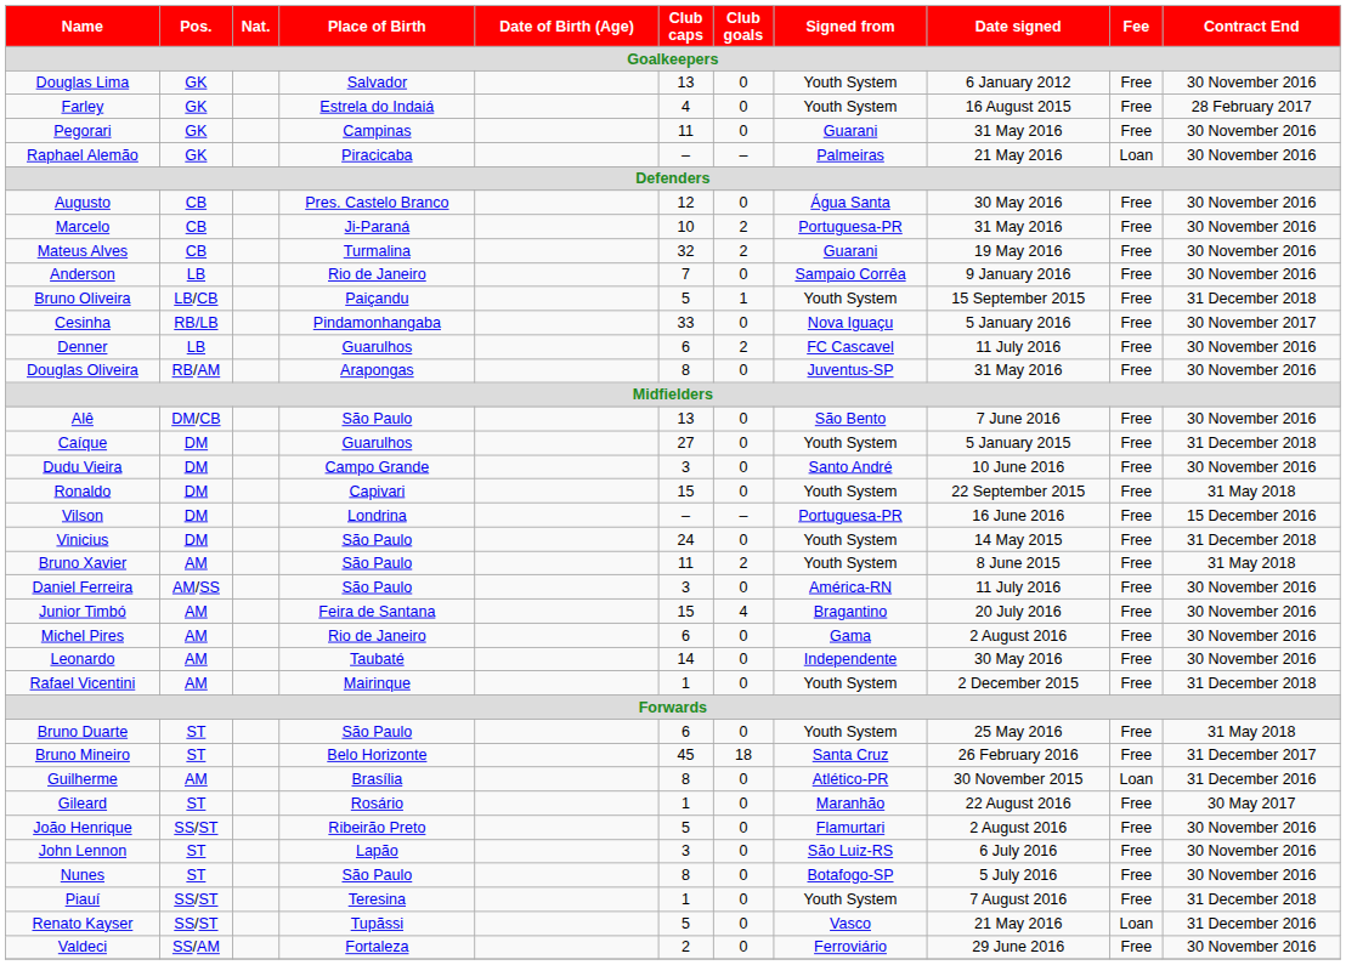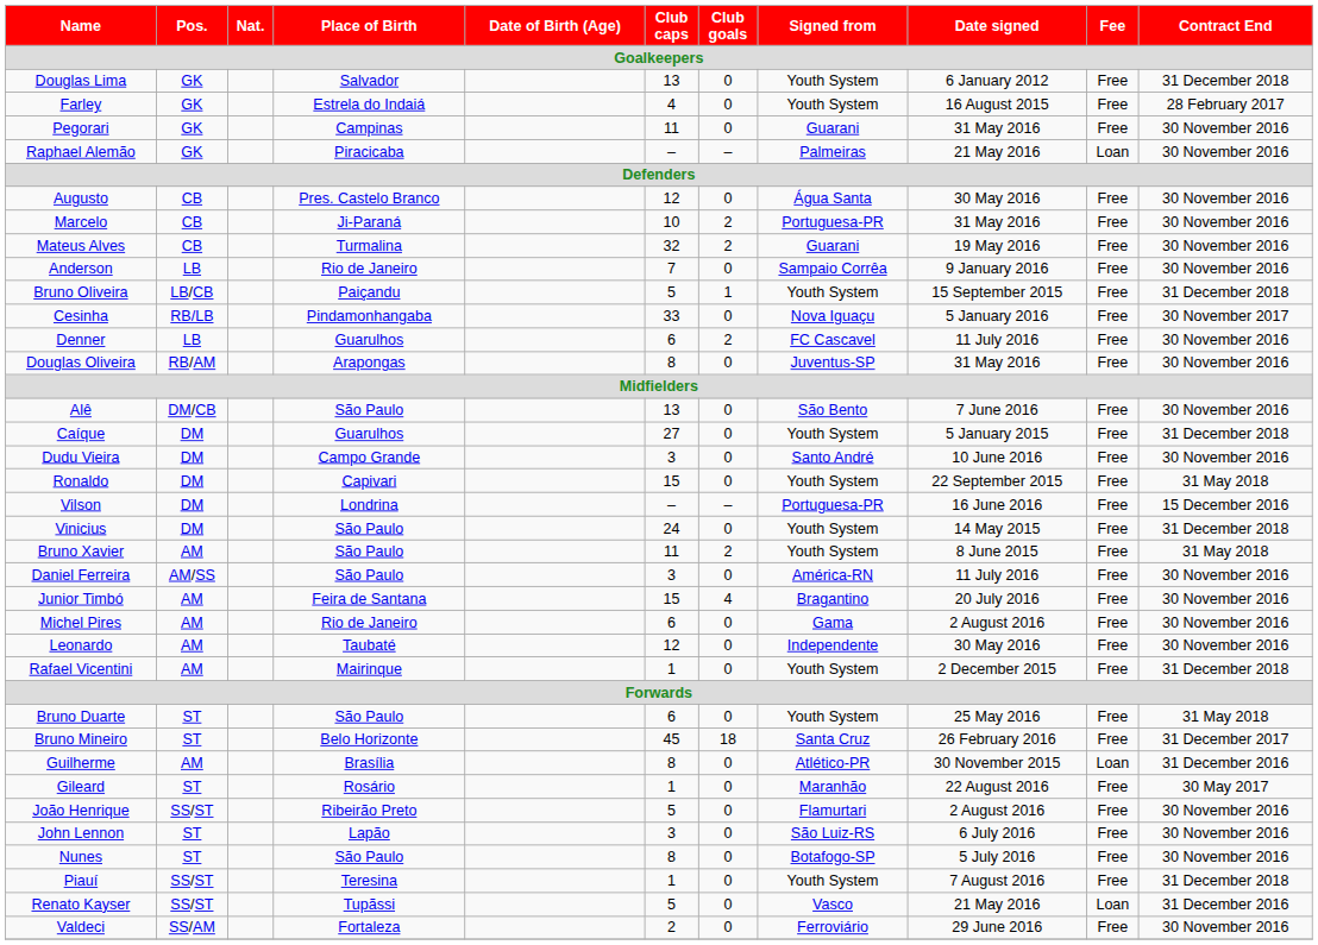 <table class="wikitable" style="text-align:center; font-size:90%; width:100%;">
 <tr>
 <th style="background:#FF0000; color:white; text-align:center;">Name</th>
 <th style="background:#FF0000; color:white; text-align:center;">Pos.</th>
 <th style="background:#FF0000; color:white; text-align:center;">Nat.</th>
 <th style="background:#FF0000; color:white; text-align:center;">Place of Birth</th>
 <th style="background:#FF0000; color:white; text-align:center;">Date of Birth (Age)</th>
 <th style="background:#FF0000; color:white; text-align:center;">Club<br>caps</th>
 <th style="background:#FF0000; color:white; text-align:center;">Club<br>goals</th>
 <th style="background:#FF0000; color:white; text-align:Gcenter;">Signed from</th>
 <th style="background:#FF0000; color:white; text-align:center;">Date signed</th>
 <th style="background:#FF0000; color:white; text-align:center;">Fee</th>
 <th style="background:#FF0000; color:white; text-align:center;">Contract End</th>
 </tr>
 <tr>
 <th colspan="11" style="background:#dcdcdc; color:#228B22; text-align:center;">Goalkeepers</th>
 </tr>
 <tr>
 <td><a href='#'>Douglas Lima</a></td>
 <td><a href='#'>GK</a></td>
 <td></td>
 <td><a href='#'>Salvador</a> </td>
 <td></td>
 <td>13</td>
 <td>0</td>
 <td>Youth System</td>
 <td>6 January 2012</td>
 <td>Free</td>
-<td>30 November 2016</td>
+<td>31 December 2018</td>
 </tr>
 <tr>
 <td><a href='#'>Farley</a></td>
 <td><a href='#'>GK</a></td>
 <td></td>
 <td><a href='#'>Estrela do Indaiá</a> </td>
 <td></td>
 <td>4</td>
 <td>0</td>
 <td>Youth System</td>
 <td>16 August 2015</td>
 <td>Free</td>
 <td>28 February 2017</td>
 </tr>
 <tr>
 <td><a href='#'>Pegorari</a></td>
 <td><a href='#'>GK</a></td>
 <td></td>
 <td><a href='#'>Campinas</a> </td>
 <td></td>
 <td>11</td>
 <td>0</td>
 <td><a href='#'>Guarani</a></td>
 <td>31 May 2016</td>
 <td>Free</td>
 <td>30 November 2016</td>
 </tr>
 <tr>
 <td><a href='#'>Raphael Alemão</a></td>
 <td><a href='#'>GK</a></td>
 <td></td>
 <td><a href='#'>Piracicaba</a> </td>
 <td></td>
 <td>–</td>
 <td>–</td>
 <td><a href='#'>Palmeiras</a></td>
 <td>21 May 2016</td>
 <td>Loan</td>
 <td>30 November 2016</td>
 </tr>
 <tr>
 <th colspan="11" style="background:#dcdcdc; color:#228B22; text-align:center;">Defenders</th>
 </tr>
 <tr>
 <td><a href='#'>Augusto</a></td>
 <td><a href='#'>CB</a></td>
 <td></td>
 <td><a href='#'>Pres. Castelo Branco</a> </td>
 <td></td>
 <td>12</td>
 <td>0</td>
 <td><a href='#'>Água Santa</a></td>
 <td>30 May 2016</td>
 <td>Free</td>
 <td>30 November 2016</td>
 </tr>
 <tr>
 <td><a href='#'>Marcelo</a></td>
 <td><a href='#'>CB</a></td>
 <td></td>
 <td><a href='#'>Ji-Paraná</a> </td>
 <td></td>
 <td>10</td>
 <td>2</td>
 <td><a href='#'>Portuguesa-PR</a></td>
 <td>31 May 2016</td>
 <td>Free</td>
 <td>30 November 2016</td>
 </tr>
 <tr>
 <td><a href='#'>Mateus Alves</a></td>
 <td><a href='#'>CB</a></td>
 <td></td>
 <td><a href='#'>Turmalina</a> </td>
 <td></td>
 <td>32</td>
 <td>2</td>
 <td><a href='#'>Guarani</a></td>
 <td>19 May 2016</td>
 <td>Free</td>
 <td>30 November 2016</td>
 </tr>
 <tr>
 <td><a href='#'>Anderson</a></td>
 <td><a href='#'>LB</a></td>
 <td></td>
 <td><a href='#'>Rio de Janeiro</a> </td>
 <td></td>
 <td>7</td>
 <td>0</td>
 <td><a href='#'>Sampaio Corrêa</a></td>
 <td>9 January 2016</td>
 <td>Free</td>
 <td>30 November 2016</td>
 </tr>
 <tr>
 <td><a href='#'>Bruno Oliveira</a></td>
 <td><a href='#'>LB</a>/<a href='#'>CB</a></td>
 <td></td>
 <td><a href='#'>Paiçandu</a> </td>
 <td></td>
 <td>5</td>
 <td>1</td>
 <td>Youth System</td>
 <td>15 September 2015</td>
 <td>Free</td>
 <td>31 December 2018</td>
 </tr>
 <tr>
 <td><a href='#'>Cesinha</a></td>
 <td><a href='#'>RB/LB</a></td>
 <td></td>
 <td><a href='#'>Pindamonhangaba</a> </td>
 <td></td>
 <td>33</td>
 <td>0</td>
 <td><a href='#'>Nova Iguaçu</a></td>
 <td>5 January 2016</td>
 <td>Free</td>
 <td>30 November 2017</td>
 </tr>
 <tr>
 <td><a href='#'>Denner</a></td>
 <td><a href='#'>LB</a></td>
 <td></td>
 <td><a href='#'>Guarulhos</a> </td>
 <td></td>
 <td>6</td>
 <td>2</td>
 <td><a href='#'>FC Cascavel</a></td>
 <td>11 July 2016</td>
 <td>Free</td>
 <td>30 November 2016</td>
 </tr>
 <tr>
 <td><a href='#'>Douglas Oliveira</a></td>
 <td><a href='#'>RB</a>/<a href='#'>AM</a></td>
 <td></td>
 <td><a href='#'>Arapongas</a> </td>
 <td></td>
 <td>8</td>
 <td>0</td>
 <td><a href='#'>Juventus-SP</a></td>
 <td>31 May 2016</td>
 <td>Free</td>
 <td>30 November 2016</td>
 </tr>
 <tr>
 <th colspan="11" style="background:#dcdcdc; color:#228B22; text-align:center;">Midfielders</th>
 </tr>
 <tr>
 <td><a href='#'>Alê</a></td>
 <td><a href='#'>DM</a>/<a href='#'>CB</a></td>
 <td></td>
 <td><a href='#'>São Paulo</a> </td>
 <td></td>
 <td>13</td>
 <td>0</td>
 <td><a href='#'>São Bento</a></td>
 <td>7 June 2016</td>
 <td>Free</td>
 <td>30 November 2016</td>
 </tr>
 <tr>
 <td><a href='#'>Caíque</a></td>
 <td><a href='#'>DM</a></td>
 <td></td>
 <td><a href='#'>Guarulhos</a> </td>
 <td></td>
 <td>27</td>
 <td>0</td>
 <td>Youth System</td>
 <td>5 January 2015</td>
 <td>Free</td>
 <td>31 December 2018</td>
 </tr>
 <tr>
 <td><a href='#'>Dudu Vieira</a></td>
 <td><a href='#'>DM</a></td>
 <td></td>
 <td><a href='#'>Campo Grande</a> </td>
 <td></td>
 <td>3</td>
 <td>0</td>
 <td><a href='#'>Santo André</a></td>
 <td>10 June 2016</td>
 <td>Free</td>
 <td>30 November 2016</td>
 </tr>
 <tr>
 <td><a href='#'>Ronaldo</a></td>
 <td><a href='#'>DM</a></td>
 <td></td>
 <td><a href='#'>Capivari</a> </td>
 <td></td>
 <td>15</td>
 <td>0</td>
 <td>Youth System</td>
 <td>22 September 2015</td>
 <td>Free</td>
 <td>31 May 2018</td>
 </tr>
 <tr>
 <td><a href='#'>Vilson</a></td>
 <td><a href='#'>DM</a></td>
 <td></td>
 <td><a href='#'>Londrina</a> </td>
 <td></td>
 <td>–</td>
 <td>–</td>
 <td><a href='#'>Portuguesa-PR</a></td>
 <td>16 June 2016</td>
 <td>Free</td>
 <td>15 December 2016</td>
 </tr>
 <tr>
 <td><a href='#'>Vinicius</a></td>
 <td><a href='#'>DM</a></td>
 <td></td>
 <td><a href='#'>São Paulo</a> </td>
 <td></td>
 <td>24</td>
 <td>0</td>
 <td>Youth System</td>
 <td>14 May 2015</td>
 <td>Free</td>
 <td>31 December 2018</td>
 </tr>
 <tr>
 <td><a href='#'>Bruno Xavier</a></td>
 <td><a href='#'>AM</a></td>
 <td></td>
 <td><a href='#'>São Paulo</a> </td>
 <td></td>
 <td>11</td>
 <td>2</td>
 <td>Youth System</td>
 <td>8 June 2015</td>
 <td>Free</td>
 <td>31 May 2018</td>
 </tr>
 <tr>
 <td><a href='#'>Daniel Ferreira</a></td>
 <td><a href='#'>AM</a>/<a href='#'>SS</a></td>
 <td></td>
 <td><a href='#'>São Paulo</a> </td>
 <td></td>
 <td>3</td>
 <td>0</td>
 <td><a href='#'>América-RN</a></td>
 <td>11 July 2016</td>
 <td>Free</td>
 <td>30 November 2016</td>
 </tr>
 <tr>
 <td><a href='#'>Junior Timbó</a></td>
 <td><a href='#'>AM</a></td>
 <td></td>
 <td><a href='#'>Feira de Santana</a> </td>
 <td></td>
 <td>15</td>
 <td>4</td>
 <td><a href='#'>Bragantino</a></td>
 <td>20 July 2016</td>
 <td>Free</td>
 <td>30 November 2016</td>
 </tr>
 <tr>
 <td><a href='#'>Michel Pires</a></td>
 <td><a href='#'>AM</a></td>
 <td></td>
 <td><a href='#'>Rio de Janeiro</a> </td>
 <td></td>
 <td>6</td>
 <td>0</td>
 <td><a href='#'>Gama</a></td>
 <td>2 August 2016</td>
 <td>Free</td>
 <td>30 November 2016</td>
 </tr>
 <tr>
 <td><a href='#'>Leonardo</a></td>
 <td><a href='#'>AM</a></td>
 <td></td>
 <td><a href='#'>Taubaté</a> </td>
 <td></td>
-<td>14</td>
+<td>12</td>
 <td>0</td>
 <td><a href='#'>Independente</a></td>
 <td>30 May 2016</td>
 <td>Free</td>
 <td>30 November 2016</td>
 </tr>
 <tr>
 <td><a href='#'>Rafael Vicentini</a></td>
 <td><a href='#'>AM</a></td>
 <td></td>
 <td><a href='#'>Mairinque</a> </td>
 <td></td>
 <td>1</td>
 <td>0</td>
 <td>Youth System</td>
 <td>2 December 2015</td>
 <td>Free</td>
 <td>31 December 2018</td>
 </tr>
 <tr>
 <th colspan="11" style="background:#dcdcdc; color:#228B22; text-align=center;">Forwards</th>
 </tr>
 <tr>
 <td><a href='#'>Bruno Duarte</a></td>
 <td><a href='#'>ST</a></td>
 <td></td>
 <td><a href='#'>São Paulo</a> </td>
 <td></td>
 <td>6</td>
 <td>0</td>
 <td>Youth System</td>
 <td>25 May 2016</td>
 <td>Free</td>
 <td>31 May 2018</td>
 </tr>
 <tr>
 <td><a href='#'>Bruno Mineiro</a></td>
 <td><a href='#'>ST</a></td>
 <td></td>
 <td><a href='#'>Belo Horizonte</a> </td>
 <td></td>
 <td>45</td>
 <td>18</td>
 <td><a href='#'>Santa Cruz</a></td>
 <td>26 February 2016</td>
 <td>Free</td>
 <td>31 December 2017</td>
 </tr>
 <tr>
 <td><a href='#'>Guilherme</a></td>
 <td><a href='#'>AM</a></td>
 <td></td>
 <td><a href='#'>Brasília</a> </td>
 <td></td>
 <td>8</td>
 <td>0</td>
 <td><a href='#'>Atlético-PR</a></td>
 <td>30 November 2015</td>
 <td>Loan</td>
 <td>31 December 2016</td>
 </tr>
 <tr>
 <td><a href='#'>Gileard</a></td>
 <td><a href='#'>ST</a></td>
 <td></td>
 <td><a href='#'>Rosário</a> </td>
 <td></td>
 <td>1</td>
 <td>0</td>
 <td><a href='#'>Maranhão</a></td>
 <td>22 August 2016</td>
 <td>Free</td>
 <td>30 May 2017</td>
 </tr>
 <tr>
 <td><a href='#'>João Henrique</a></td>
 <td><a href='#'>SS</a>/<a href='#'>ST</a></td>
 <td></td>
 <td><a href='#'>Ribeirão Preto</a> </td>
 <td></td>
 <td>5</td>
 <td>0</td>
 <td><a href='#'>Flamurtari</a> </td>
 <td>2 August 2016</td>
 <td>Free</td>
 <td>30 November 2016</td>
 </tr>
 <tr>
 <td><a href='#'>John Lennon</a></td>
 <td><a href='#'>ST</a></td>
 <td></td>
 <td><a href='#'>Lapão</a> </td>
 <td></td>
 <td>3</td>
 <td>0</td>
 <td><a href='#'>São Luiz-RS</a></td>
 <td>6 July 2016</td>
 <td>Free</td>
 <td>30 November 2016</td>
 </tr>
 <tr>
 <td><a href='#'>Nunes</a></td>
 <td><a href='#'>ST</a></td>
 <td></td>
 <td><a href='#'>São Paulo</a> </td>
 <td></td>
 <td>8</td>
 <td>0</td>
 <td><a href='#'>Botafogo-SP</a></td>
 <td>5 July 2016</td>
 <td>Free</td>
 <td>30 November 2016</td>
 </tr>
 <tr>
 <td><a href='#'>Piauí</a></td>
 <td><a href='#'>SS</a>/<a href='#'>ST</a></td>
 <td></td>
 <td><a href='#'>Teresina</a> </td>
 <td></td>
 <td>1</td>
 <td>0</td>
 <td>Youth System</td>
 <td>7 August 2016</td>
 <td>Free</td>
 <td>31 December 2018</td>
 </tr>
 <tr>
 <td><a href='#'>Renato Kayser</a></td>
 <td><a href='#'>SS</a>/<a href='#'>ST</a></td>
 <td></td>
 <td><a href='#'>Tupãssi</a> </td>
 <td></td>
 <td>5</td>
 <td>0</td>
 <td><a href='#'>Vasco</a></td>
 <td>21 May 2016</td>
 <td>Loan</td>
 <td>31 December 2016</td>
 </tr>
 <tr>
 <td><a href='#'>Valdeci</a></td>
 <td><a href='#'>SS</a>/<a href='#'>AM</a></td>
 <td></td>
 <td><a href='#'>Fortaleza</a> </td>
 <td></td>
 <td>2</td>
 <td>0</td>
 <td><a href='#'>Ferroviário</a></td>
 <td>29 June 2016</td>
 <td>Free</td>
 <td>30 November 2016</td>
 </tr>
 <tr>
 </tr>
 </table>
